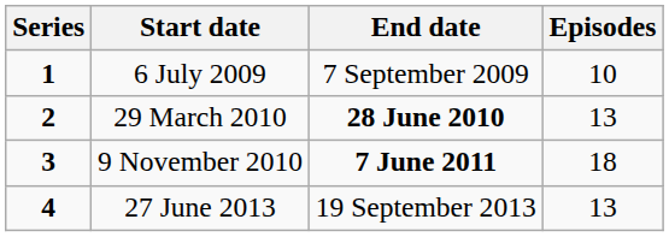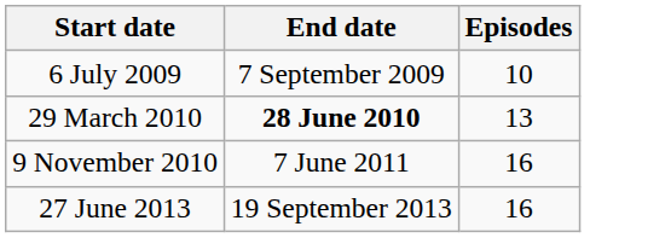 <table class="wikitable" style="text-align:center;">
 <tr>
-<th>Series</th>
 <th>Start date</th>
 <th>End date</th>
 <th>Episodes</th>
 </tr>
 <tr>
-<td><strong>1</strong></td>
 <td>6 July 2009</td>
 <td>7 September 2009</td>
 <td>10</td>
 </tr>
 <tr>
-<td><strong>2</strong></td>
 <td>29 March 2010</td>
 <td><strong>28 June 2010</strong></td>
 <td>13</td>
 </tr>
 <tr>
-<td><strong>3</strong></td>
 <td>9 November 2010</td>
-<td><strong>7 June 2011</strong></td>
-<td>18</td>
+<td>7 June 2011</td>
+<td>16</td>
 </tr>
 <tr>
-<td><strong>4</strong></td>
 <td>27 June 2013</td>
 <td>19 September 2013</td>
-<td>13</td>
+<td>16</td>
 </tr>
 </table>
